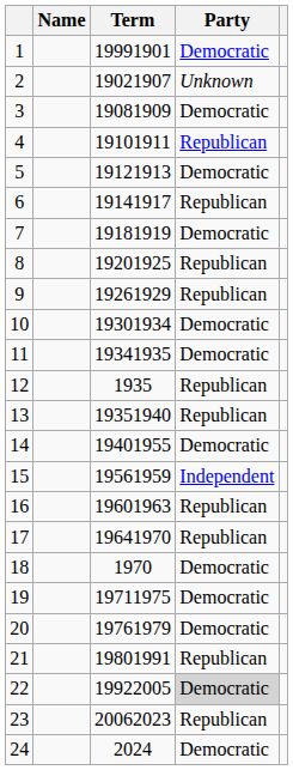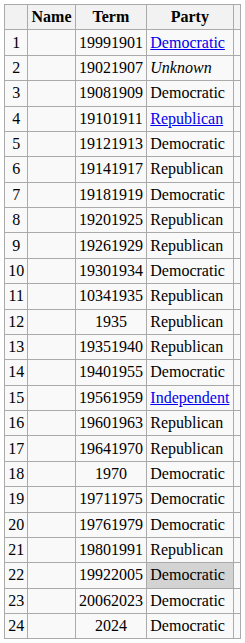 <table class="wikitable sortable plainrowheaders">
 <tr>
 <th scope="col"; align="center"></th>
 <th scope="col"; align="center">Name</th>
 <th scope="col"; align="center">Term</th>
 <th scope="col"; align="center">Party</th>
 <th scope="col"; align="center"; class="unsortable"></th>
 </tr>
 <tr>
 <td align="center">1</td>
 <td scope="row"></td>
 <td align="center">19991901</td>
 <td><a href='#'>Democratic</a></td>
 <td align="center"></td>
 </tr>
 <tr>
 <td align="center">2</td>
 <td scope="row"></td>
 <td align="center">19021907</td>
 <td><em>Unknown</em></td>
 <td align="center"></td>
 </tr>
 <tr>
 <td align="center">3</td>
 <td scope="row"></td>
 <td align="center">19081909</td>
 <td>Democratic</td>
 <td align="center"></td>
 </tr>
 <tr>
 <td align="center">4</td>
 <td scope="row"></td>
 <td align="center">19101911</td>
 <td><a href='#'>Republican</a></td>
 <td align="center"></td>
 </tr>
 <tr>
 <td align="center">5</td>
 <td scope="row"></td>
 <td align="center">19121913</td>
 <td>Democratic</td>
 <td align="center"></td>
 </tr>
 <tr>
 <td align="center">6</td>
 <td scope="row"></td>
 <td align="center">19141917</td>
 <td>Republican</td>
 <td align="center"></td>
 </tr>
 <tr>
 <td align="center">7</td>
 <td scope="row"></td>
 <td align="center">19181919</td>
 <td>Democratic</td>
 <td align="center"></td>
 </tr>
 <tr>
 <td align="center">8</td>
 <td scope="row"></td>
 <td align="center">19201925</td>
 <td>Republican</td>
 <td align="center"></td>
 </tr>
 <tr>
 <td align="center">9</td>
 <td scope="row"></td>
 <td align="center">19261929</td>
 <td>Republican</td>
 <td align="center"></td>
 </tr>
 <tr>
 <td align="center">10</td>
 <td scope="row"></td>
 <td align="center">19301934</td>
 <td>Democratic</td>
 <td align="center"></td>
 </tr>
 <tr>
 <td align="center">11</td>
 <td scope="row"></td>
-<td align="center">19341935</td>
-<td>Democratic</td>
+<td align="center">10341935</td>
+<td>Republican</td>
 <td align="center"></td>
 </tr>
 <tr>
 <td align="center">12</td>
 <td scope="row"></td>
 <td align="center">1935</td>
 <td>Republican</td>
 <td align="center"></td>
 </tr>
 <tr>
 <td align="center">13</td>
 <td scope="row"></td>
 <td align="center">19351940</td>
 <td>Republican</td>
 <td align="center"></td>
 </tr>
 <tr>
 <td align="center">14</td>
 <td scope="row"></td>
 <td align="center">19401955</td>
 <td>Democratic</td>
 <td align="center"></td>
 </tr>
 <tr>
 <td align="center">15</td>
 <td scope="row"></td>
 <td align="center">19561959</td>
 <td><a href='#'>Independent</a></td>
 <td align="center"></td>
 </tr>
 <tr>
 <td align="center">16</td>
 <td scope="row"></td>
 <td align="center">19601963</td>
 <td>Republican</td>
 <td align="center"></td>
 </tr>
 <tr>
 <td align="center">17</td>
 <td scope="row"></td>
 <td align="center">19641970</td>
 <td>Republican</td>
 <td align="center"></td>
 </tr>
 <tr>
 <td align="center">18</td>
 <td scope="row"></td>
 <td align="center">1970</td>
 <td>Democratic</td>
 <td align="center"></td>
 </tr>
 <tr>
 <td align="center">19</td>
 <td scope="row"></td>
 <td align="center">19711975</td>
 <td>Democratic</td>
 <td align="center"></td>
 </tr>
 <tr>
 <td align="center">20</td>
 <td scope="row"></td>
 <td align="center">19761979</td>
 <td>Democratic</td>
 <td align="center"></td>
 </tr>
 <tr>
 <td align="center">21</td>
 <td scope="row"></td>
 <td align="center">19801991</td>
 <td>Republican</td>
 <td align="center"></td>
 </tr>
 <tr>
 <td align="center">22</td>
 <td scope="row"></td>
 <td align="center">19922005</td>
 <td style="background: lightgrey;">Democratic</td>
 <td align="center"></td>
 </tr>
 <tr>
 <td align="center">23</td>
 <td scope="row"></td>
 <td align="center">20062023</td>
-<td>Republican</td>
+<td>Democratic</td>
 <td align="center"></td>
 </tr>
 <tr>
 <td align="center">24</td>
 <td scope="row"></td>
 <td align="center">2024</td>
 <td>Democratic</td>
 <td align="center"></td>
 </tr>
 </table>
